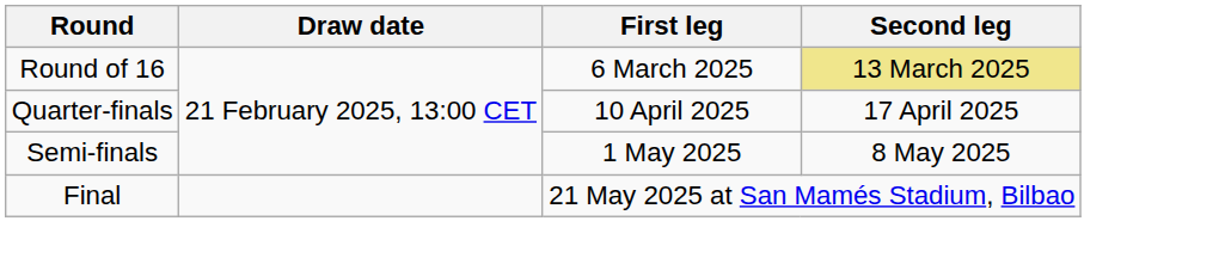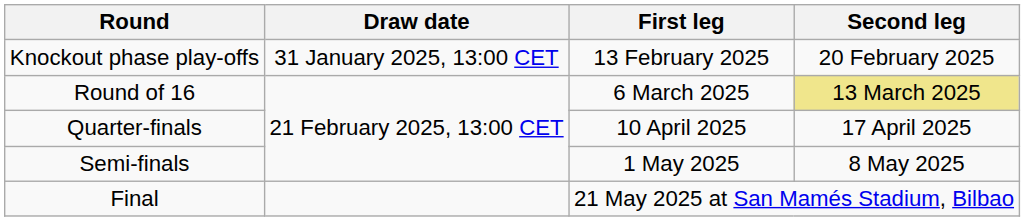 <table class="wikitable" style="text-align:center">
 <tr>
 <th>Round</th>
 <th>Draw date</th>
 <th>First leg</th>
 <th>Second leg</th>
+</tr>
+<tr>
+<td>Knockout phase play-offs</td>
+<td>31 January 2025, 13:00 <a href='#'>CET</a></td>
+<td>13 February 2025</td>
+<td>20 February 2025</td>
 </tr>
 <tr>
 <td>Round of 16</td>
 <td rowspan="3">21 February 2025, 13:00 <a href='#'>CET</a></td>
 <td>6 March 2025</td>
 <td style="background: khaki;">13 March 2025</td>
 </tr>
 <tr>
 <td>Quarter-finals</td>
 <td>10 April 2025</td>
 <td>17 April 2025</td>
 </tr>
 <tr>
 <td>Semi-finals</td>
 <td>1 May 2025</td>
 <td>8 May 2025</td>
 </tr>
 <tr>
 <td>Final</td>
 <td></td>
 <td colspan="2">21 May 2025 at <a href='#'>San Mamés Stadium</a>, <a href='#'>Bilbao</a></td>
 </tr>
 </table>
